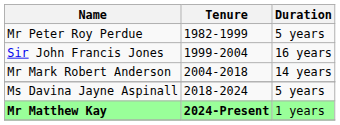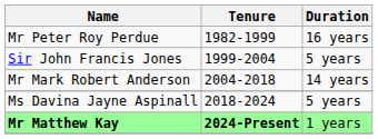 <table class="wikitable">
 <tr>
 <th>Name</th>
 <th>Tenure</th>
 <th>Duration</th>
 </tr>
 <tr>
 <td>Mr Peter Roy Perdue</td>
 <td>1982-1999</td>
-<td>5 years</td>
+<td>16 years</td>
 </tr>
 <tr>
 <td><a href='#'>Sir</a> John Francis Jones</td>
 <td>1999-2004</td>
-<td>16 years</td>
+<td>5 years</td>
 </tr>
 <tr>
 <td>Mr Mark Robert Anderson</td>
 <td>2004-2018</td>
 <td>14 years</td>
 </tr>
 <tr>
 </tr>
 <tr>
 <td>Ms Davina Jayne Aspinall</td>
 <td>2018-2024</td>
 <td>5 years</td>
 </tr>
 <tr style="background:#9f9">
 <td><strong>Mr Matthew Kay</strong></td>
 <td><strong>2024-Present</strong></td>
 <td>1 years</td>
 </tr>
 <tr>
 </tr>
 </table>
